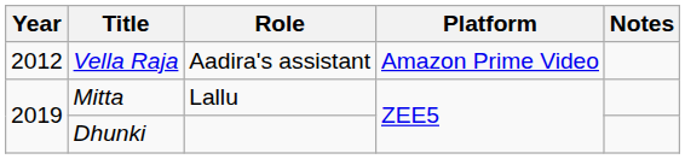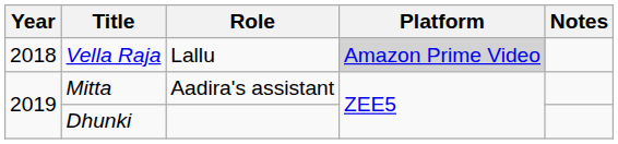 <table class="wikitable">
 <tr>
 <th>Year</th>
 <th>Title</th>
 <th>Role</th>
 <th>Platform</th>
 <th>Notes</th>
 </tr>
 <tr>
-<td>2012</td>
+<td>2018</td>
 <td><em><a href='#'>Vella Raja</a></em></td>
-<td>Aadira's assistant</td>
-<td><a href='#'>Amazon Prime Video</a></td>
+<td>Lallu</td>
+<td style="background: lightgrey;"><a href='#'>Amazon Prime Video</a></td>
 <td></td>
 </tr>
 <tr>
 <td rowspan="2">2019</td>
 <td><em>Mitta</em></td>
-<td>Lallu</td>
+<td>Aadira's assistant</td>
 <td rowspan="2"><a href='#'>ZEE5</a></td>
 <td></td>
 </tr>
 <tr>
 <td><em>Dhunki</em></td>
 <td></td>
 <td></td>
 </tr>
 </table>
